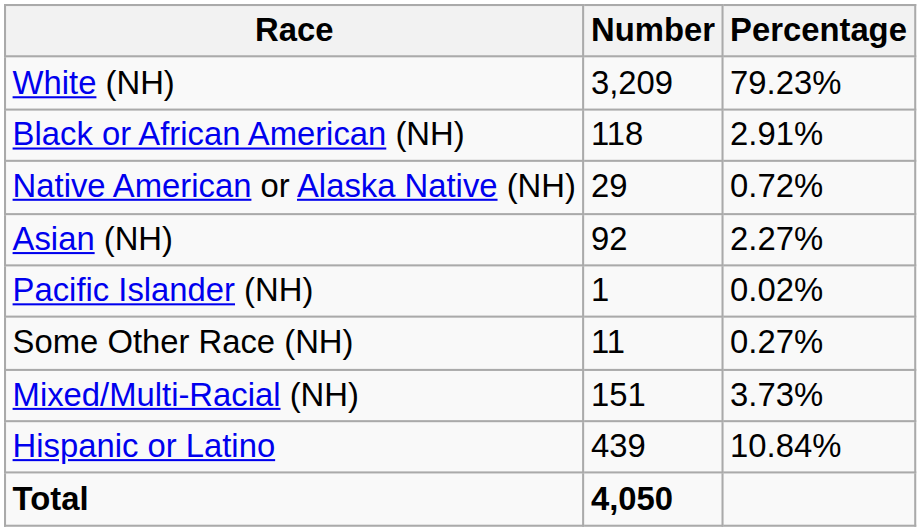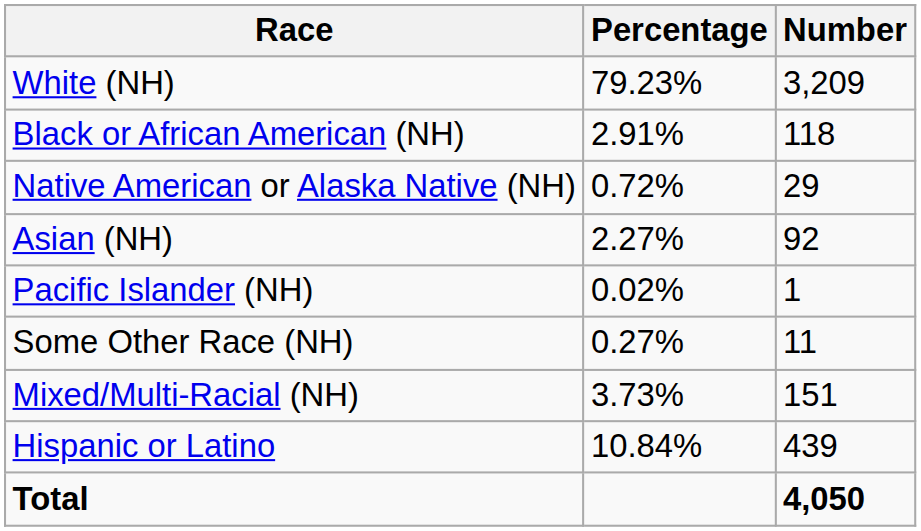 <table class="wikitable">
 <tr>
 <th>Race</th>
+<th>Percentage</th>
 <th>Number</th>
-<th>Percentage</th>
 </tr>
 <tr>
 <td><a href='#'>White</a> (NH)</td>
+<td>79.23%</td>
 <td>3,209</td>
-<td>79.23%</td>
 </tr>
 <tr>
 <td><a href='#'>Black or African American</a> (NH)</td>
+<td>2.91%</td>
 <td>118</td>
-<td>2.91%</td>
 </tr>
 <tr>
 <td><a href='#'>Native American</a> or <a href='#'>Alaska Native</a> (NH)</td>
+<td>0.72%</td>
 <td>29</td>
-<td>0.72%</td>
 </tr>
 <tr>
 <td><a href='#'>Asian</a> (NH)</td>
+<td>2.27%</td>
 <td>92</td>
-<td>2.27%</td>
 </tr>
 <tr>
 <td><a href='#'>Pacific Islander</a> (NH)</td>
+<td>0.02%</td>
 <td>1</td>
-<td>0.02%</td>
 </tr>
 <tr>
 <td>Some Other Race (NH)</td>
+<td>0.27%</td>
 <td>11</td>
-<td>0.27%</td>
 </tr>
 <tr>
 <td><a href='#'>Mixed/Multi-Racial</a> (NH)</td>
+<td>3.73%</td>
 <td>151</td>
-<td>3.73%</td>
 </tr>
 <tr>
 <td><a href='#'>Hispanic or Latino</a></td>
+<td>10.84%</td>
 <td>439</td>
-<td>10.84%</td>
 </tr>
 <tr>
 <td><strong>Total</strong></td>
+<td></td>
 <td><strong>4,050</strong></td>
-<td></td>
 </tr>
 </table>
